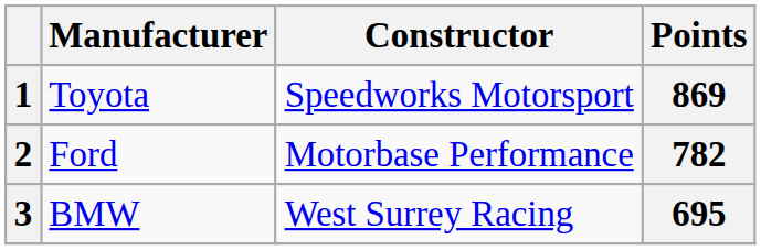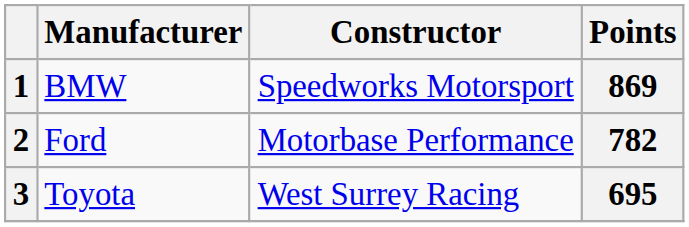 <table class="wikitable" style="font-size:95%">
 <tr>
 <th></th>
 <th>Manufacturer</th>
 <th>Constructor</th>
 <th>Points</th>
 </tr>
 <tr>
 <th align="center">1</th>
-<td><a href='#'>Toyota</a></td>
+<td><a href='#'>BMW</a></td>
 <td><a href='#'>Speedworks Motorsport</a></td>
 <th align="left">869</th>
 </tr>
 <tr>
 <th align="center">2</th>
 <td><a href='#'>Ford</a></td>
 <td nowrap><a href='#'>Motorbase Performance</a></td>
 <th align="left">782</th>
 </tr>
 <tr>
 <th align="center">3</th>
-<td><a href='#'>BMW</a></td>
+<td><a href='#'>Toyota</a></td>
 <td><a href='#'>West Surrey Racing</a></td>
 <th align="left">695</th>
 </tr>
 <tr>
 </tr>
 </table>
